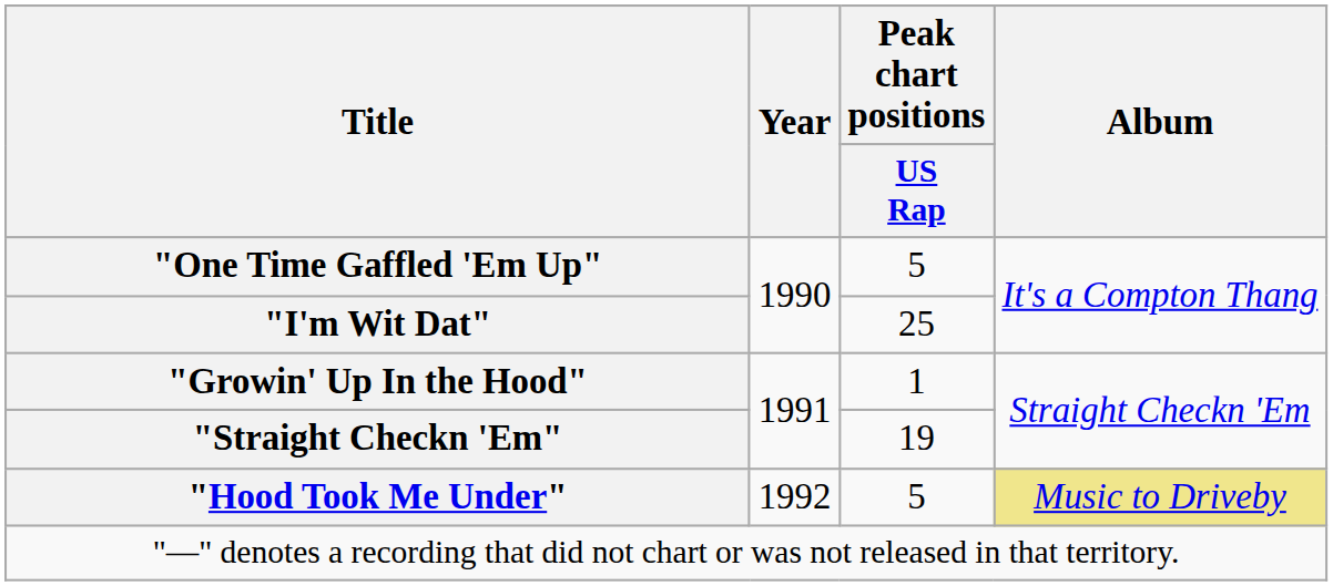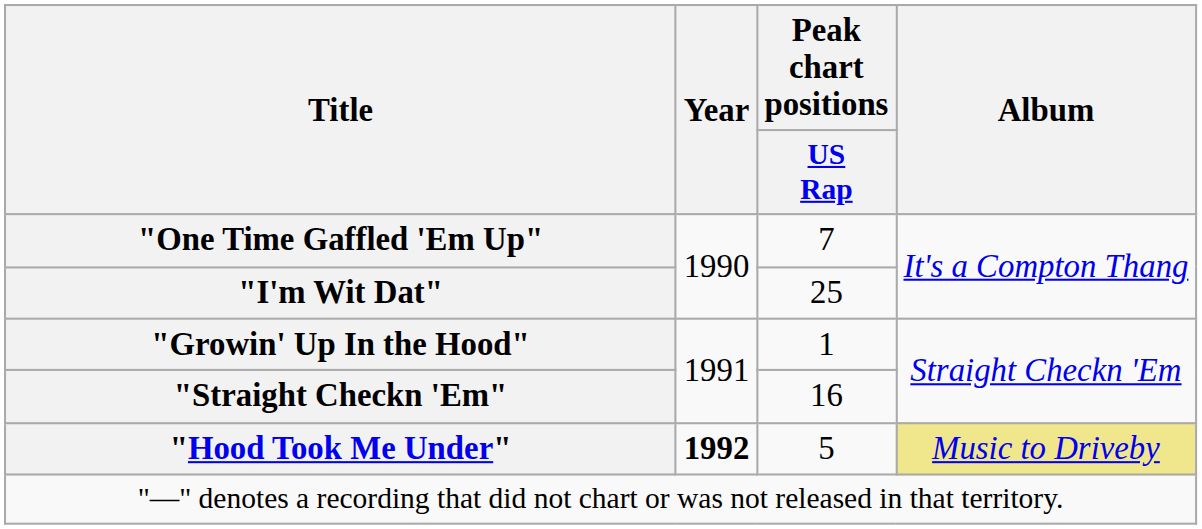 <table class="wikitable plainrowheaders" style="text-align:center;">
 <tr>
 <th scope="col" rowspan="2" style="width:20em;">Title</th>
 <th scope="col" rowspan="2">Year</th>
 <th scope="col" colspan="1">Peak chart positions</th>
 <th scope="col" rowspan="2">Album</th>
 </tr>
 <tr>
 <th scope="col" style="width:2.9em;font-size:90%;"><a href='#'>US<br>Rap</a><br></th>
 </tr>
 <tr>
 <th scope="row">"One Time Gaffled 'Em Up"</th>
 <td rowspan="2">1990</td>
-<td>5</td>
+<td>7</td>
 <td rowspan="2"><em><a href='#'>It's a Compton Thang</a></em></td>
 </tr>
 <tr>
 <th scope="row">"I'm Wit Dat"</th>
 <td>25</td>
 </tr>
 <tr>
 <th scope="row">"Growin' Up In the Hood"</th>
 <td rowspan="2">1991</td>
 <td>1</td>
 <td rowspan="2"><em><a href='#'>Straight Checkn 'Em</a></em></td>
 </tr>
 <tr>
 <th scope="row">"Straight Checkn 'Em"</th>
-<td>19</td>
+<td>16</td>
 </tr>
 <tr>
 <th scope="row">"<a href='#'>Hood Took Me Under</a>"</th>
-<td>1992</td>
+<td><strong>1992</strong></td>
 <td>5</td>
 <td style="background: khaki;"><em><a href='#'>Music to Driveby</a></em></td>
 </tr>
 <tr>
 <td colspan="14" style="font-size:90%">"—" denotes a recording that did not chart or was not released in that territory.</td>
 </tr>
 </table>
